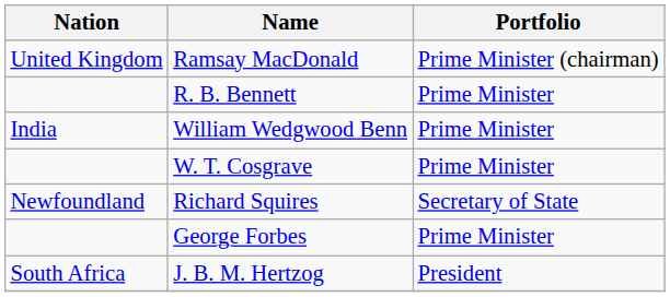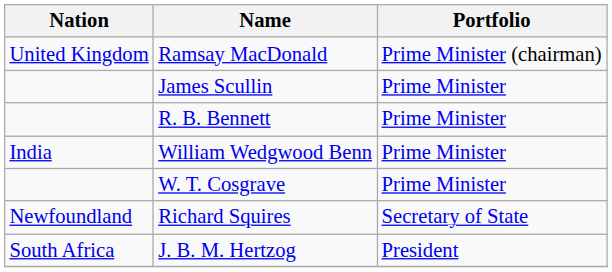 <table class="wikitable">
 <tr>
 <th>Nation</th>
 <th>Name</th>
 <th>Portfolio</th>
 </tr>
 <tr>
 <td> <a href='#'>United Kingdom</a></td>
 <td><a href='#'>Ramsay MacDonald</a></td>
 <td><a href='#'>Prime Minister</a> (chairman)</td>
+</tr>
+<tr>
+<td></td>
+<td><a href='#'>James Scullin</a></td>
+<td><a href='#'>Prime Minister</a></td>
 </tr>
 <tr>
 <td></td>
 <td><a href='#'>R. B. Bennett</a></td>
 <td><a href='#'>Prime Minister</a></td>
 </tr>
 <tr>
 <td> <a href='#'>India</a></td>
 <td><a href='#'>William Wedgwood Benn</a></td>
 <td><a href='#'>Prime Minister</a></td>
 </tr>
 <tr>
 <td></td>
 <td><a href='#'>W. T. Cosgrave</a></td>
 <td><a href='#'>Prime Minister</a></td>
 </tr>
 <tr>
 <td> <a href='#'>Newfoundland</a></td>
 <td><a href='#'>Richard Squires</a></td>
 <td><a href='#'>Secretary of State</a></td>
 </tr>
 <tr>
-<td></td>
-<td><a href='#'>George Forbes</a></td>
-<td><a href='#'>Prime Minister</a></td>
-</tr>
-<tr>
 <td> <a href='#'>South Africa</a></td>
 <td><a href='#'>J. B. M. Hertzog</a></td>
 <td><a href='#'>President</a></td>
 </tr>
 <tr>
 </tr>
 </table>
